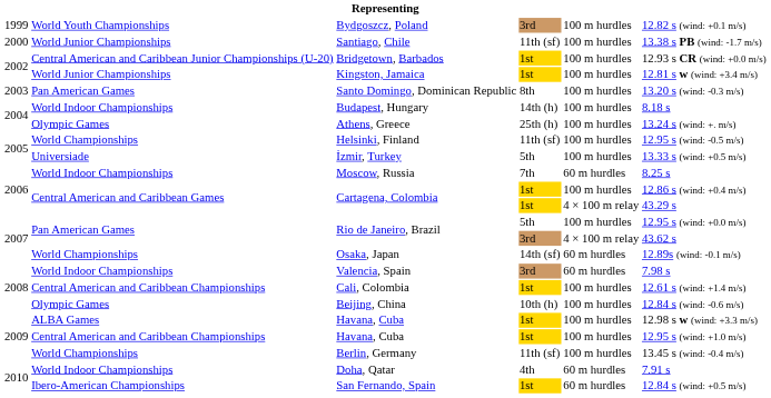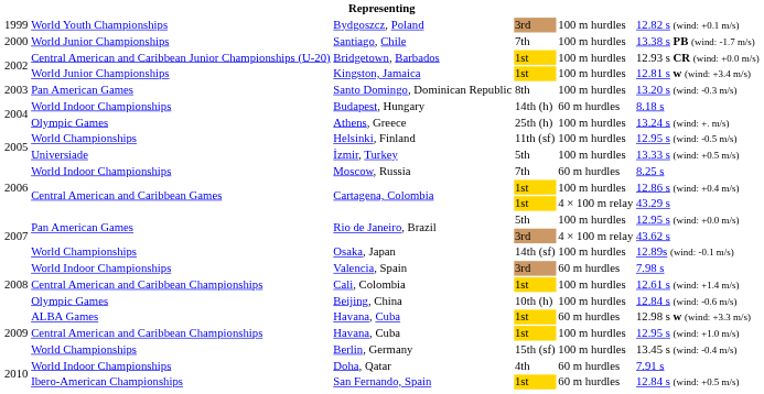 <table>
 <tr>
 <th colspan="6">Representing </th>
 </tr>
 <tr>
 <td>1999</td>
 <td><a href='#'>World Youth Championships</a></td>
 <td><a href='#'>Bydgoszcz</a>, <a href='#'>Poland</a></td>
 <td bgcolor="cc9966">3rd</td>
 <td>100 m hurdles</td>
 <td><a href='#'>12.82 s</a> <small>(wind: +0.1 m/s)</small></td>
 </tr>
 <tr>
 <td>2000</td>
 <td><a href='#'>World Junior Championships</a></td>
 <td><a href='#'>Santiago</a>, <a href='#'>Chile</a></td>
-<td>11th (sf)</td>
+<td>7th</td>
 <td>100 m hurdles</td>
 <td><a href='#'>13.38 s</a> <strong>PB</strong> <small>(wind: -1.7 m/s)</small></td>
 </tr>
 <tr>
 <td rowspan=2>2002</td>
 <td><a href='#'>Central American and Caribbean Junior Championships (U-20)</a></td>
 <td><a href='#'>Bridgetown</a>, <a href='#'>Barbados</a></td>
 <td bgcolor=gold>1st</td>
 <td>100 m hurdles</td>
 <td>12.93 s <strong>CR</strong>  <small>(wind: +0.0 m/s)</small></td>
 </tr>
 <tr>
 <td><a href='#'>World Junior Championships</a></td>
 <td><a href='#'>Kingston, Jamaica</a></td>
 <td bgcolor=gold>1st</td>
 <td>100 m hurdles</td>
 <td><a href='#'>12.81 s</a> <strong>w</strong> <small>(wind: +3.4 m/s)</small></td>
 </tr>
 <tr>
 <td>2003</td>
 <td><a href='#'>Pan American Games</a></td>
 <td><a href='#'>Santo Domingo</a>, Dominican Republic</td>
 <td>8th</td>
 <td>100 m hurdles</td>
 <td><a href='#'>13.20 s</a> <small>(wind: -0.3 m/s)</small></td>
 </tr>
 <tr>
 <td rowspan=2>2004</td>
 <td><a href='#'>World Indoor Championships</a></td>
 <td><a href='#'>Budapest</a>, Hungary</td>
 <td>14th (h)</td>
-<td>100 m hurdles</td>
+<td>60 m hurdles</td>
 <td><a href='#'>8.18 s</a></td>
 </tr>
 <tr>
 <td><a href='#'>Olympic Games</a></td>
 <td><a href='#'>Athens</a>, Greece</td>
 <td>25th (h)</td>
 <td>100 m hurdles</td>
 <td><a href='#'>13.24 s</a> <small>(wind: +. m/s)</small></td>
 </tr>
 <tr>
 <td rowspan=2>2005</td>
 <td><a href='#'>World Championships</a></td>
 <td><a href='#'>Helsinki</a>, Finland</td>
 <td>11th (sf)</td>
 <td>100 m hurdles</td>
 <td><a href='#'>12.95 s</a> <small>(wind: -0.5 m/s)</small></td>
 </tr>
 <tr>
 <td><a href='#'>Universiade</a></td>
 <td><a href='#'>İzmir</a>, <a href='#'>Turkey</a></td>
 <td>5th</td>
 <td>100 m hurdles</td>
 <td><a href='#'>13.33 s</a>  <small>(wind: +0.5 m/s)</small></td>
 </tr>
 <tr>
 <td rowspan=3>2006</td>
 <td><a href='#'>World Indoor Championships</a></td>
 <td><a href='#'>Moscow</a>, Russia</td>
 <td>7th</td>
 <td>60 m hurdles</td>
 <td><a href='#'>8.25 s</a></td>
 </tr>
 <tr>
 <td rowspan=2><a href='#'>Central American and Caribbean Games</a></td>
 <td rowspan=2><a href='#'>Cartagena, Colombia</a></td>
 <td bgcolor="gold">1st</td>
 <td>100 m hurdles</td>
 <td><a href='#'>12.86 s</a> <small>(wind: +0.4 m/s)</small></td>
 </tr>
 <tr>
 <td bgcolor="gold">1st</td>
 <td>4 × 100 m relay</td>
 <td><a href='#'>43.29 s</a></td>
 </tr>
 <tr>
 <td rowspan=3>2007</td>
 <td rowspan=2><a href='#'>Pan American Games</a></td>
 <td rowspan=2><a href='#'>Rio de Janeiro</a>, Brazil</td>
 <td>5th</td>
 <td>100 m hurdles</td>
 <td><a href='#'>12.95 s</a> <small>(wind: +0.0 m/s)</small></td>
 </tr>
 <tr>
 <td bgcolor=cc9966>3rd</td>
 <td>4 × 100 m relay</td>
 <td><a href='#'>43.62 s</a></td>
 </tr>
 <tr>
 <td><a href='#'>World Championships</a></td>
 <td><a href='#'>Osaka</a>, Japan</td>
 <td>14th (sf)</td>
-<td>60 m hurdles</td>
+<td>100 m hurdles</td>
 <td><a href='#'>12.89s</a> <small>(wind: -0.1 m/s)</small></td>
 </tr>
 <tr>
 <td rowspan=3>2008</td>
 <td><a href='#'>World Indoor Championships</a></td>
 <td><a href='#'>Valencia</a>, Spain</td>
 <td bgcolor="cc9966">3rd</td>
 <td>60 m hurdles</td>
 <td><a href='#'>7.98 s</a></td>
 </tr>
 <tr>
 <td><a href='#'>Central American and Caribbean Championships</a></td>
 <td><a href='#'>Cali</a>, Colombia</td>
 <td bgcolor="gold">1st</td>
 <td>100 m hurdles</td>
 <td><a href='#'>12.61 s</a> <small>(wind: +1.4 m/s)</small></td>
 </tr>
 <tr>
 <td><a href='#'>Olympic Games</a></td>
 <td><a href='#'>Beijing</a>, China</td>
 <td>10th (h)</td>
 <td>100 m hurdles</td>
 <td><a href='#'>12.84 s</a> <small>(wind: -0.6 m/s)</small></td>
 </tr>
 <tr>
 <td rowspan=3>2009</td>
 <td><a href='#'>ALBA Games</a></td>
 <td><a href='#'>Havana</a>, <a href='#'>Cuba</a></td>
 <td bgcolor=gold>1st</td>
-<td>100 m hurdles</td>
+<td>60 m hurdles</td>
 <td>12.98 s <strong>w</strong> <small>(wind: +3.3 m/s)</small></td>
 </tr>
 <tr>
 <td><a href='#'>Central American and Caribbean Championships</a></td>
 <td><a href='#'>Havana</a>, Cuba</td>
 <td bgcolor="gold">1st</td>
 <td>100 m hurdles</td>
 <td><a href='#'>12.95 s</a> <small>(wind: +1.0 m/s)</small></td>
 </tr>
 <tr>
 <td><a href='#'>World Championships</a></td>
 <td><a href='#'>Berlin</a>, Germany</td>
-<td>11th (sf)</td>
+<td>15th (sf)</td>
 <td>100 m hurdles</td>
 <td>13.45 s <small>(wind: -0.4 m/s)</small></td>
 </tr>
 <tr>
 <td rowspan=2>2010</td>
 <td><a href='#'>World Indoor Championships</a></td>
 <td><a href='#'>Doha</a>, Qatar</td>
 <td>4th</td>
 <td>60 m hurdles</td>
 <td><a href='#'>7.91 s</a></td>
 </tr>
 <tr>
 <td><a href='#'>Ibero-American Championships</a></td>
 <td><a href='#'>San Fernando, Spain</a></td>
 <td bgcolor="gold">1st</td>
 <td>60 m hurdles</td>
 <td><a href='#'>12.84 s</a> <small>(wind: +0.5 m/s)</small></td>
 </tr>
 </table>
